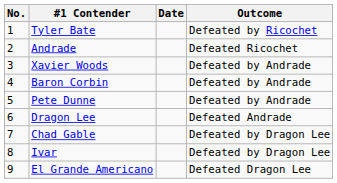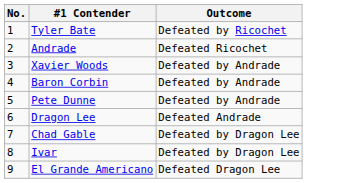 <table class="wikitable">
 <tr>
 <th>No.</th>
 <th>#1 Contender</th>
-<th>Date</th>
 <th>Outcome</th>
 </tr>
 <tr>
 <td>1</td>
 <td><a href='#'>Tyler Bate</a></td>
-<td></td>
 <td>Defeated by <a href='#'>Ricochet</a></td>
 </tr>
 <tr>
 <td>2</td>
 <td><a href='#'>Andrade</a></td>
-<td></td>
 <td>Defeated Ricochet</td>
 </tr>
 <tr>
 <td>3</td>
 <td><a href='#'>Xavier Woods</a></td>
-<td></td>
 <td>Defeated by Andrade</td>
 </tr>
 <tr>
 <td>4</td>
 <td><a href='#'>Baron Corbin</a></td>
-<td></td>
 <td>Defeated by Andrade</td>
 </tr>
 <tr>
 <td>5</td>
 <td><a href='#'>Pete Dunne</a></td>
-<td></td>
 <td>Defeated by Andrade</td>
 </tr>
 <tr>
 <td>6</td>
 <td><a href='#'>Dragon Lee</a></td>
-<td></td>
 <td>Defeated Andrade</td>
 </tr>
 <tr>
 <td>7</td>
 <td><a href='#'>Chad Gable</a></td>
-<td></td>
 <td>Defeated by Dragon Lee</td>
 </tr>
 <tr>
 <td>8</td>
 <td><a href='#'>Ivar</a></td>
-<td></td>
 <td>Defeated by Dragon Lee</td>
 </tr>
 <tr>
 <td>9</td>
 <td><a href='#'>El Grande Americano</a></td>
-<td></td>
 <td>Defeated Dragon Lee</td>
 </tr>
 </table>
